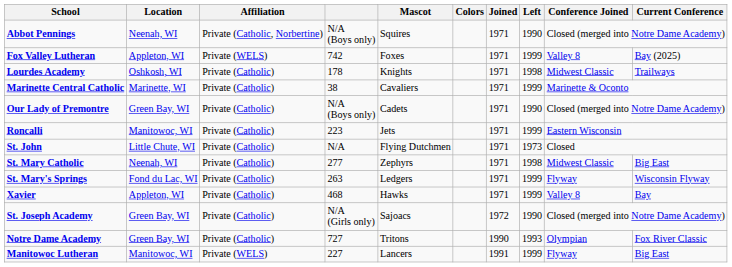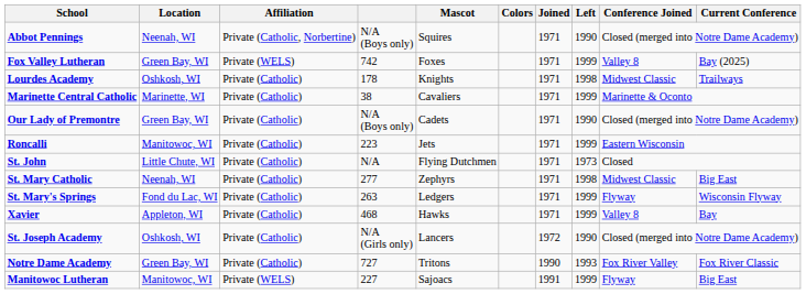 <table class="wikitable sortable">
 <tr>
 <th>School</th>
 <th>Location</th>
 <th>Affiliation</th>
 <th></th>
 <th>Mascot</th>
 <th>Colors</th>
 <th>Joined</th>
 <th>Left</th>
 <th>Conference Joined</th>
 <th>Current Conference</th>
 </tr>
 <tr>
 <td><a href='#'><strong>Abbot Pennings</strong></a></td>
 <td><a href='#'>Neenah, WI</a></td>
 <td>Private (<a href='#'>Catholic</a>, <a href='#'>Norbertine</a>)</td>
 <td>N/A<br>(Boys only)</td>
 <td>Squires</td>
 <td> </td>
 <td>1971</td>
 <td>1990</td>
 <td colspan="2">Closed (merged into <a href='#'>Notre Dame Academy</a>)</td>
 </tr>
 <tr>
 <td><a href='#'><strong>Fox Valley Lutheran</strong></a></td>
-<td><a href='#'>Appleton, WI</a></td>
+<td><a href='#'>Green Bay, WI</a></td>
 <td>Private (<a href='#'>WELS</a>)</td>
 <td>742</td>
 <td>Foxes</td>
 <td> </td>
 <td>1971</td>
 <td>1999</td>
 <td><a href='#'>Valley 8</a></td>
 <td><a href='#'>Bay</a> (2025)</td>
 </tr>
 <tr>
 <td><a href='#'><strong>Lourdes Academy</strong></a></td>
 <td><a href='#'>Oshkosh, WI</a></td>
 <td>Private (<a href='#'>Catholic</a>)</td>
 <td>178</td>
 <td>Knights</td>
 <td> </td>
 <td>1971</td>
 <td>1998</td>
 <td><a href='#'>Midwest Classic</a></td>
 <td><a href='#'>Trailways</a></td>
 </tr>
 <tr>
 <td><a href='#'><strong>Marinette Central Catholic</strong></a></td>
 <td><a href='#'>Marinette, WI</a></td>
 <td>Private (<a href='#'>Catholic</a>)</td>
 <td>38</td>
 <td>Cavaliers</td>
 <td> </td>
 <td>1971</td>
 <td>1999</td>
 <td colspan="2"><a href='#'>Marinette & Oconto</a></td>
 </tr>
 <tr>
 <td><a href='#'><strong>Our Lady of Premontre</strong></a></td>
 <td><a href='#'>Green Bay, WI</a></td>
 <td>Private (<a href='#'>Catholic</a>)</td>
 <td>N/A<br>(Boys only)</td>
 <td>Cadets</td>
 <td> </td>
 <td>1971</td>
 <td>1990</td>
 <td colspan="2">Closed (merged into <a href='#'>Notre Dame Academy</a>)</td>
 </tr>
 <tr>
 <td><a href='#'><strong>Roncalli</strong></a></td>
 <td><a href='#'>Manitowoc, WI</a></td>
 <td>Private (<a href='#'>Catholic</a>)</td>
 <td>223</td>
 <td>Jets</td>
 <td> </td>
 <td>1971</td>
 <td>1999</td>
 <td colspan="2"><a href='#'>Eastern Wisconsin</a></td>
 </tr>
 <tr>
 <td><a href='#'><strong>St. John</strong></a></td>
 <td><a href='#'>Little Chute, WI</a></td>
 <td>Private (<a href='#'>Catholic</a>)</td>
 <td>N/A</td>
 <td>Flying Dutchmen</td>
 <td> </td>
 <td>1971</td>
 <td>1973</td>
 <td colspan="2">Closed</td>
 </tr>
 <tr>
 <td><a href='#'><strong>St. Mary Catholic</strong></a></td>
 <td><a href='#'>Neenah, WI</a></td>
 <td>Private (<a href='#'>Catholic</a>)</td>
 <td>277</td>
 <td>Zephyrs</td>
 <td>  </td>
 <td>1971</td>
 <td>1998</td>
 <td><a href='#'>Midwest Classic</a></td>
 <td><a href='#'>Big East</a></td>
 </tr>
 <tr>
 <td><a href='#'><strong>St. Mary's Springs</strong></a></td>
 <td><a href='#'>Fond du Lac, WI</a></td>
 <td>Private (<a href='#'>Catholic</a>)</td>
 <td>263</td>
 <td>Ledgers</td>
 <td> </td>
 <td>1971</td>
 <td>1999</td>
 <td><a href='#'>Flyway</a></td>
 <td><a href='#'>Wisconsin Flyway</a></td>
 </tr>
 <tr>
 <td><a href='#'><strong>Xavier</strong></a></td>
 <td><a href='#'>Appleton, WI</a></td>
 <td>Private (<a href='#'>Catholic</a>)</td>
 <td>468</td>
 <td>Hawks</td>
 <td> </td>
 <td>1971</td>
 <td>1999</td>
 <td><a href='#'>Valley 8</a></td>
 <td><a href='#'>Bay</a></td>
 </tr>
 <tr>
 <td><a href='#'><strong>St. Joseph Academy</strong></a></td>
-<td><a href='#'>Green Bay, WI</a></td>
+<td><a href='#'>Oshkosh, WI</a></td>
 <td>Private (<a href='#'>Catholic</a>)</td>
 <td>N/A<br>(Girls only)</td>
-<td>Sajoacs</td>
+<td>Lancers</td>
 <td> </td>
 <td>1972</td>
 <td>1990</td>
 <td colspan="2">Closed (merged into <a href='#'>Notre Dame Academy</a>)</td>
 </tr>
 <tr>
 <td><a href='#'><strong>Notre Dame Academy</strong></a></td>
 <td><a href='#'>Green Bay, WI</a></td>
 <td>Private (<a href='#'>Catholic</a>)</td>
 <td>727</td>
 <td>Tritons</td>
 <td> </td>
 <td>1990</td>
 <td>1993</td>
-<td><a href='#'>Olympian</a></td>
+<td><a href='#'>Fox River Valley</a></td>
 <td><a href='#'>Fox River Classic</a></td>
 </tr>
 <tr>
 <td><a href='#'><strong>Manitowoc Lutheran</strong></a></td>
 <td><a href='#'>Manitowoc, WI</a></td>
 <td>Private (<a href='#'>WELS</a>)</td>
 <td>227</td>
-<td>Lancers</td>
+<td>Sajoacs</td>
 <td> </td>
 <td>1991</td>
 <td>1999</td>
 <td><a href='#'>Flyway</a></td>
 <td><a href='#'>Big East</a></td>
 </tr>
 </table>
